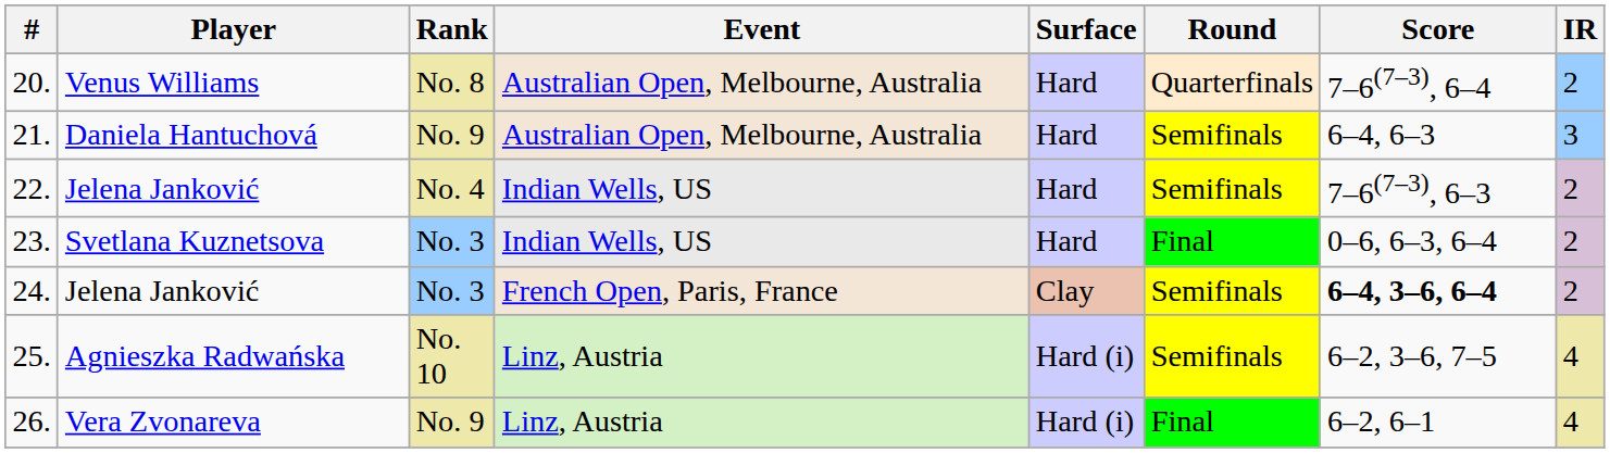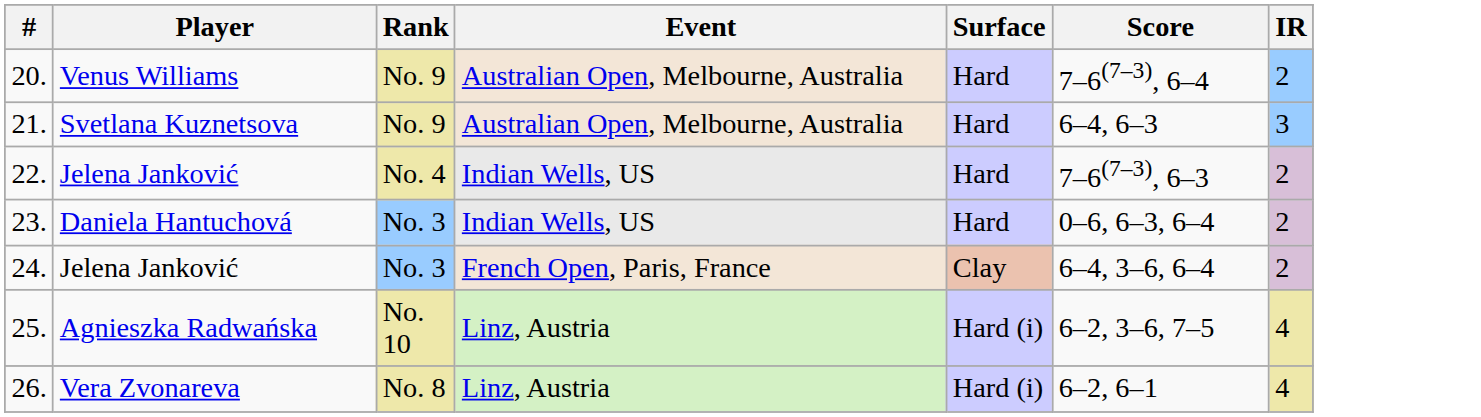 <table class="wikitable sortable">
 <tr>
 <th width=15>#</th>
 <th width=175>Player</th>
 <th width=30>Rank</th>
 <th width=270>Event</th>
 <th width=50>Surface</th>
-<th width=70>Round</th>
 <th width=115>Score</th>
 <th width=10><strong>IR</strong></th>
 </tr>
 <tr>
 <td>20.</td>
 <td> <a href='#'>Venus Williams</a></td>
-<td bgcolor=EEE8AA>No. 8</td>
+<td bgcolor=EEE8AA>No. 9</td>
 <td bgcolor=F3E6D7><a href='#'>Australian Open</a>, Melbourne, Australia</td>
 <td bgcolor=CCCCFF>Hard</td>
-<td bgcolor=ffebcd>Quarterfinals</td>
 <td>7–6<sup>(7–3)</sup>, 6–4</td>
 <td bgcolor=99ccff>2</td>
 </tr>
 <tr>
 <td>21.</td>
-<td> <a href='#'>Daniela Hantuchová</a></td>
+<td> <a href='#'>Svetlana Kuznetsova</a></td>
 <td bgcolor=EEE8AA>No. 9</td>
 <td bgcolor=F3E6D7><a href='#'>Australian Open</a>, Melbourne, Australia</td>
 <td bgcolor=CCCCFF>Hard</td>
-<td bgcolor=yellow>Semifinals</td>
 <td>6–4, 6–3</td>
 <td bgcolor=99ccff>3</td>
 </tr>
 <tr>
 <td>22.</td>
 <td> <a href='#'>Jelena Janković</a></td>
 <td bgcolor=EEE8AA>No. 4</td>
 <td bgcolor=E9E9E9><a href='#'>Indian Wells</a>, US</td>
 <td bgcolor=CCCCFF>Hard</td>
-<td bgcolor=yellow>Semifinals</td>
 <td>7–6<sup>(7–3)</sup>, 6–3</td>
 <td bgcolor=thistle>2</td>
 </tr>
 <tr>
 <td>23.</td>
-<td> <a href='#'>Svetlana Kuznetsova</a></td>
+<td> <a href='#'>Daniela Hantuchová</a></td>
 <td bgcolor=99ccff>No. 3</td>
 <td bgcolor=E9E9E9><a href='#'>Indian Wells</a>, US</td>
 <td bgcolor=CCCCFF>Hard</td>
-<td bgcolor=lime>Final</td>
 <td>0–6, 6–3, 6–4</td>
 <td bgcolor=thistle>2</td>
 </tr>
 <tr>
 <td>24.</td>
 <td> Jelena Janković</td>
 <td bgcolor=99ccff>No. 3</td>
 <td bgcolor=F3E6D7><a href='#'>French Open</a>, Paris, France</td>
 <td bgcolor=EBC2AF>Clay</td>
-<td bgcolor=yellow>Semifinals</td>
-<td><strong>6–4, 3–6, 6–4</strong></td>
+<td>6–4, 3–6, 6–4</td>
 <td bgcolor=thistle>2</td>
 </tr>
 <tr>
 <td>25.</td>
 <td> <a href='#'>Agnieszka Radwańska</a></td>
 <td bgcolor=EEE8AA>No. 10</td>
 <td bgcolor=D4F1C5><a href='#'>Linz</a>, Austria</td>
 <td bgcolor=CCCCFF>Hard (i)</td>
-<td bgcolor=yellow>Semifinals</td>
 <td>6–2, 3–6, 7–5</td>
 <td bgcolor=EEE8AA>4</td>
 </tr>
 <tr>
 <td>26.</td>
 <td> <a href='#'>Vera Zvonareva</a></td>
-<td bgcolor=EEE8AA>No. 9</td>
+<td bgcolor=EEE8AA>No. 8</td>
 <td bgcolor=D4F1C5><a href='#'>Linz</a>, Austria</td>
 <td bgcolor=CCCCFF>Hard (i)</td>
-<td bgcolor=lime>Final</td>
 <td>6–2, 6–1</td>
 <td bgcolor=EEE8AA>4</td>
 </tr>
 </table>
